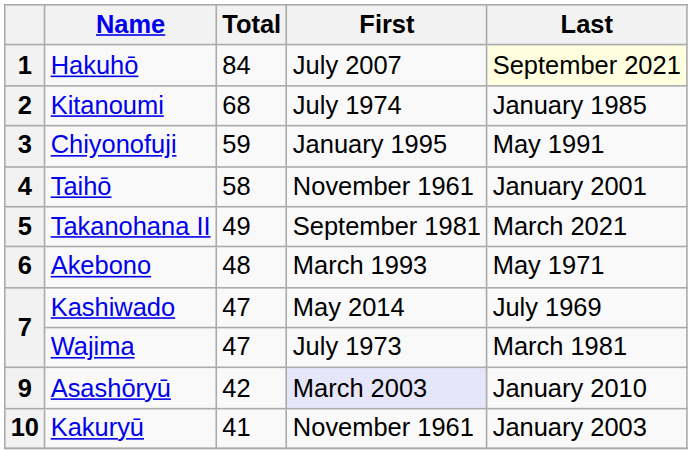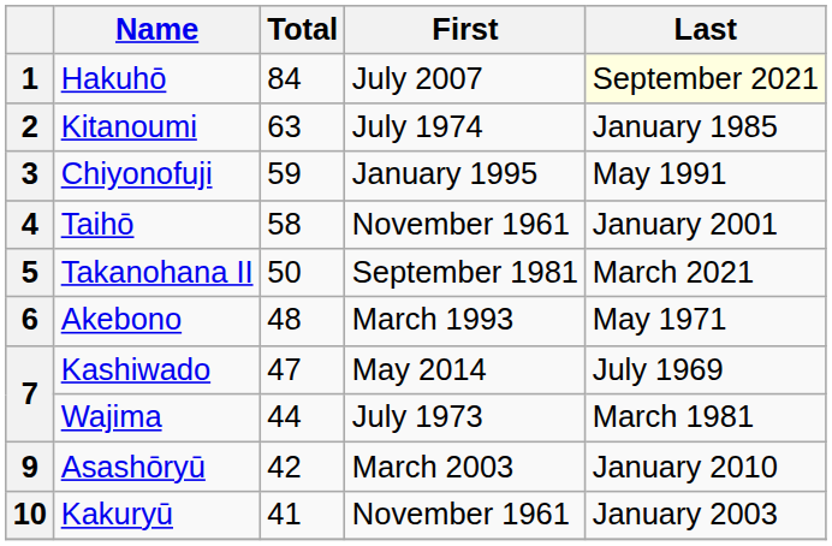 <table class="wikitable">
 <tr>
 <th></th>
 <th><a href='#'>Name</a></th>
 <th>Total</th>
 <th>First</th>
 <th>Last</th>
 </tr>
 <tr>
 <th>1</th>
 <td><a href='#'>Hakuhō</a></td>
 <td>84</td>
 <td>July 2007</td>
 <td style="background: lightyellow;">September 2021</td>
 </tr>
 <tr>
 <th>2</th>
 <td><a href='#'>Kitanoumi</a></td>
-<td>68</td>
+<td>63</td>
 <td>July 1974</td>
 <td>January 1985</td>
 </tr>
 <tr>
 <th>3</th>
 <td><a href='#'>Chiyonofuji</a></td>
 <td>59</td>
 <td>January 1995</td>
 <td>May 1991</td>
 </tr>
 <tr>
 <th>4</th>
 <td><a href='#'>Taihō</a></td>
 <td>58</td>
 <td>November 1961</td>
 <td>January 2001</td>
 </tr>
 <tr>
 <th>5</th>
 <td><a href='#'>Takanohana II</a></td>
-<td>49</td>
+<td>50</td>
 <td>September 1981</td>
 <td>March 2021</td>
 </tr>
 <tr>
 <th>6</th>
 <td><a href='#'>Akebono</a></td>
 <td>48</td>
 <td>March 1993</td>
 <td>May 1971</td>
 </tr>
 <tr>
 <th rowspan=2>7</th>
 <td><a href='#'>Kashiwado</a></td>
 <td>47</td>
 <td>May 2014</td>
 <td>July 1969</td>
 </tr>
 <tr>
 <td><a href='#'>Wajima</a></td>
-<td>47</td>
+<td>44</td>
 <td>July 1973</td>
 <td>March 1981</td>
 </tr>
 <tr>
 <th>9</th>
 <td><a href='#'>Asashōryū</a></td>
 <td>42</td>
-<td style="background: lavender;">March 2003</td>
+<td>March 2003</td>
 <td>January 2010</td>
 </tr>
 <tr>
 <th>10</th>
 <td><a href='#'>Kakuryū</a></td>
 <td>41</td>
 <td>November 1961</td>
 <td>January 2003</td>
 </tr>
 <tr>
 </tr>
 </table>
